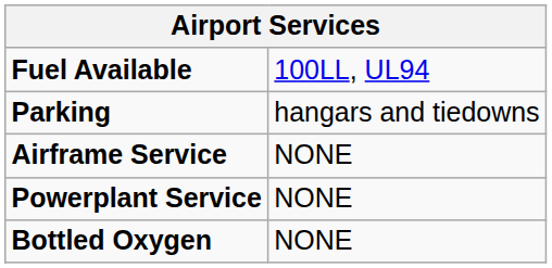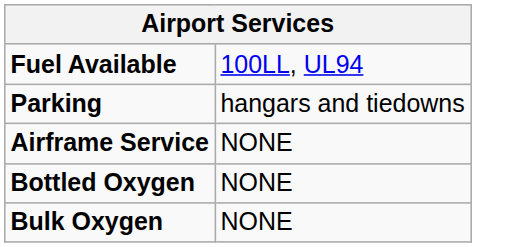 <table class="wikitable">
 <tr>
 <th colspan="2">Airport Services</th>
 </tr>
 <tr>
 <td><strong>Fuel Available</strong></td>
 <td><a href='#'>100LL</a>, <a href='#'>UL94</a></td>
 </tr>
 <tr>
 <td><strong>Parking</strong></td>
 <td>hangars and tiedowns</td>
 </tr>
 <tr>
 <td><strong>Airframe Service</strong></td>
 <td>NONE</td>
 </tr>
 <tr>
-<td><strong>Powerplant Service</strong></td>
+<td><strong>Bottled Oxygen</strong></td>
 <td>NONE</td>
 </tr>
 <tr>
-<td><strong>Bottled Oxygen</strong></td>
+<td><strong>Bulk Oxygen</strong></td>
 <td>NONE</td>
 </tr>
 </table>
